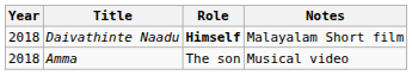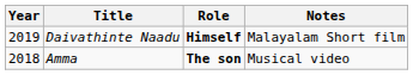 <table class="wikitable">
 <tr>
 <th>Year</th>
 <th>Title</th>
 <th>Role</th>
 <th>Notes</th>
 </tr>
 <tr>
-<td>2018</td>
+<td>2019</td>
 <td><em>Daivathinte Naadu</em></td>
 <td><strong>Himself</strong></td>
 <td>Malayalam Short film</td>
 </tr>
 <tr>
 <td>2018</td>
 <td><em>Amma</em></td>
-<td>The son</td>
+<td><strong>The son</strong></td>
 <td>Musical video</td>
 </tr>
 </table>
